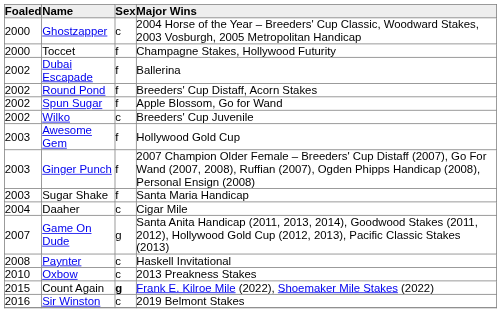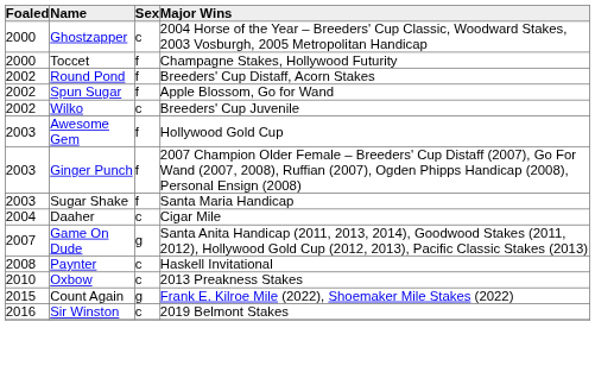 <table border="1" cellpadding="0" style="border-collapse: collapse; font-size:90%">
 <tr bgcolor="#eeeeee">
 <td><strong>Foaled</strong></td>
 <td><strong>Name</strong></td>
 <td><strong>Sex</strong></td>
 <td><strong>Major Wins</strong></td>
 </tr>
 <tr>
 <td>2000</td>
 <td><a href='#'>Ghostzapper</a></td>
 <td>c</td>
 <td>2004 Horse of the Year – Breeders' Cup Classic, Woodward Stakes, 2003 Vosburgh, 2005 Metropolitan Handicap</td>
 </tr>
 <tr>
 <td>2000</td>
 <td>Toccet</td>
 <td>f</td>
 <td>Champagne Stakes, Hollywood Futurity</td>
-</tr>
-<tr>
-<td>2002</td>
-<td><a href='#'>Dubai Escapade</a></td>
-<td>f</td>
-<td>Ballerina</td>
 </tr>
 <tr>
 <td>2002</td>
 <td><a href='#'>Round Pond</a></td>
 <td>f</td>
 <td>Breeders' Cup Distaff, Acorn Stakes</td>
 </tr>
 <tr>
 <td>2002</td>
 <td><a href='#'>Spun Sugar</a></td>
 <td>f</td>
 <td>Apple Blossom, Go for Wand</td>
 </tr>
 <tr>
 <td>2002</td>
 <td><a href='#'>Wilko</a></td>
 <td>c</td>
 <td>Breeders' Cup Juvenile</td>
 </tr>
 <tr>
 <td>2003</td>
 <td><a href='#'>Awesome Gem</a></td>
 <td>f</td>
 <td>Hollywood Gold Cup</td>
 </tr>
 <tr>
 <td>2003</td>
 <td><a href='#'>Ginger Punch</a></td>
 <td>f</td>
 <td>2007 Champion Older Female – Breeders' Cup Distaff (2007), Go For Wand (2007, 2008), Ruffian (2007), Ogden Phipps Handicap (2008), Personal Ensign (2008)</td>
 </tr>
 <tr>
 <td>2003</td>
 <td>Sugar Shake</td>
 <td>f</td>
 <td>Santa Maria Handicap</td>
 </tr>
 <tr>
 <td>2004</td>
 <td>Daaher</td>
 <td>c</td>
 <td>Cigar Mile</td>
 </tr>
 <tr>
 <td>2007</td>
 <td><a href='#'>Game On Dude</a></td>
 <td>g</td>
 <td>Santa Anita Handicap (2011, 2013, 2014), Goodwood Stakes (2011, 2012), Hollywood Gold Cup (2012, 2013), Pacific Classic Stakes (2013)</td>
 </tr>
 <tr>
 <td>2008</td>
 <td><a href='#'>Paynter</a></td>
 <td>c</td>
 <td>Haskell Invitational</td>
 </tr>
 <tr>
 <td>2010</td>
 <td><a href='#'>Oxbow</a></td>
 <td>c</td>
 <td>2013 Preakness Stakes</td>
 </tr>
 <tr>
 <td>2015</td>
 <td>Count Again</td>
-<td><strong>g</strong></td>
+<td>g</td>
 <td><a href='#'>Frank E. Kilroe Mile</a> (2022), <a href='#'>Shoemaker Mile Stakes</a> (2022)</td>
 </tr>
 <tr>
 <td>2016</td>
 <td><a href='#'>Sir Winston</a></td>
 <td>c</td>
 <td>2019 Belmont Stakes</td>
 </tr>
 <tr>
 </tr>
 </table>
